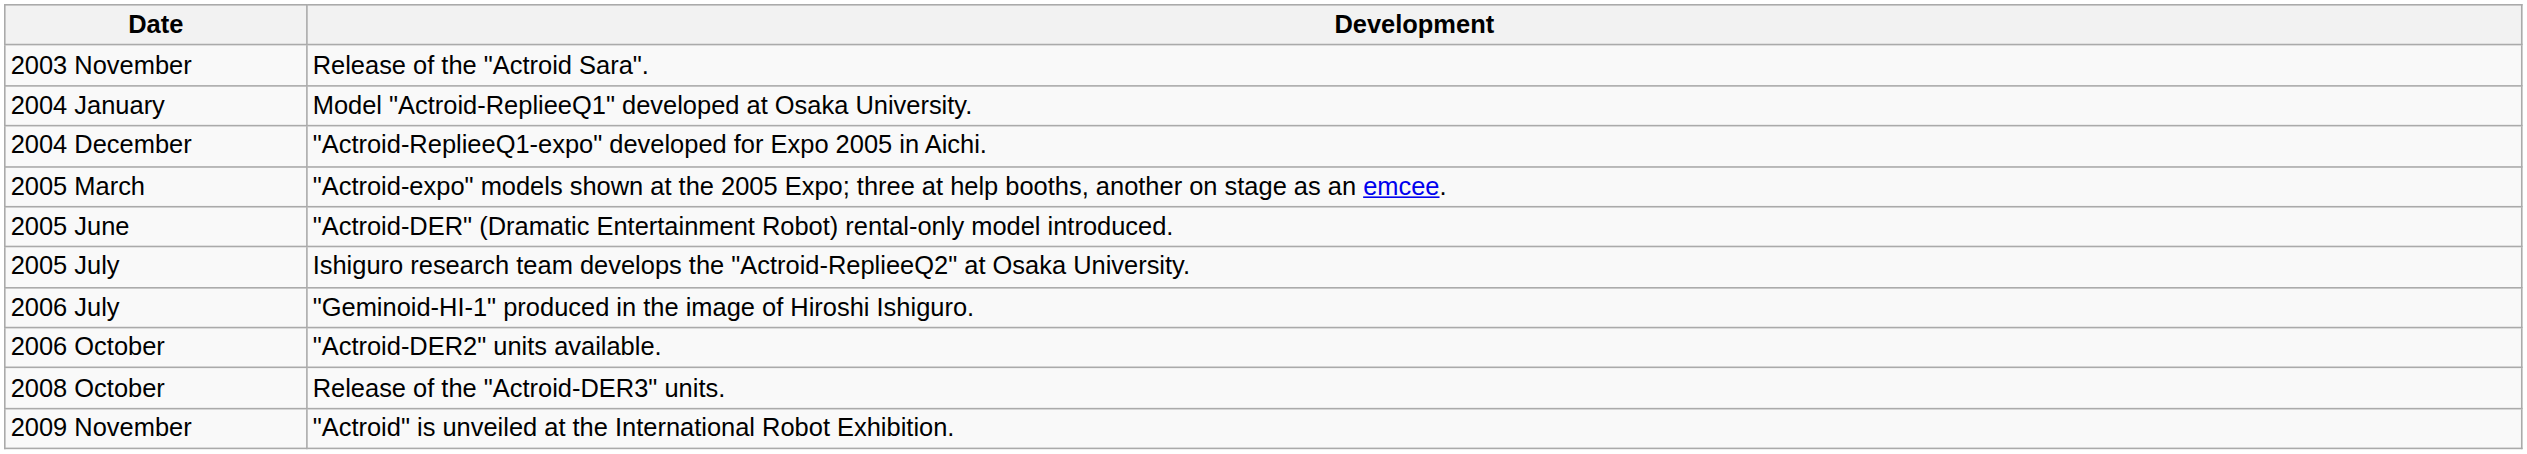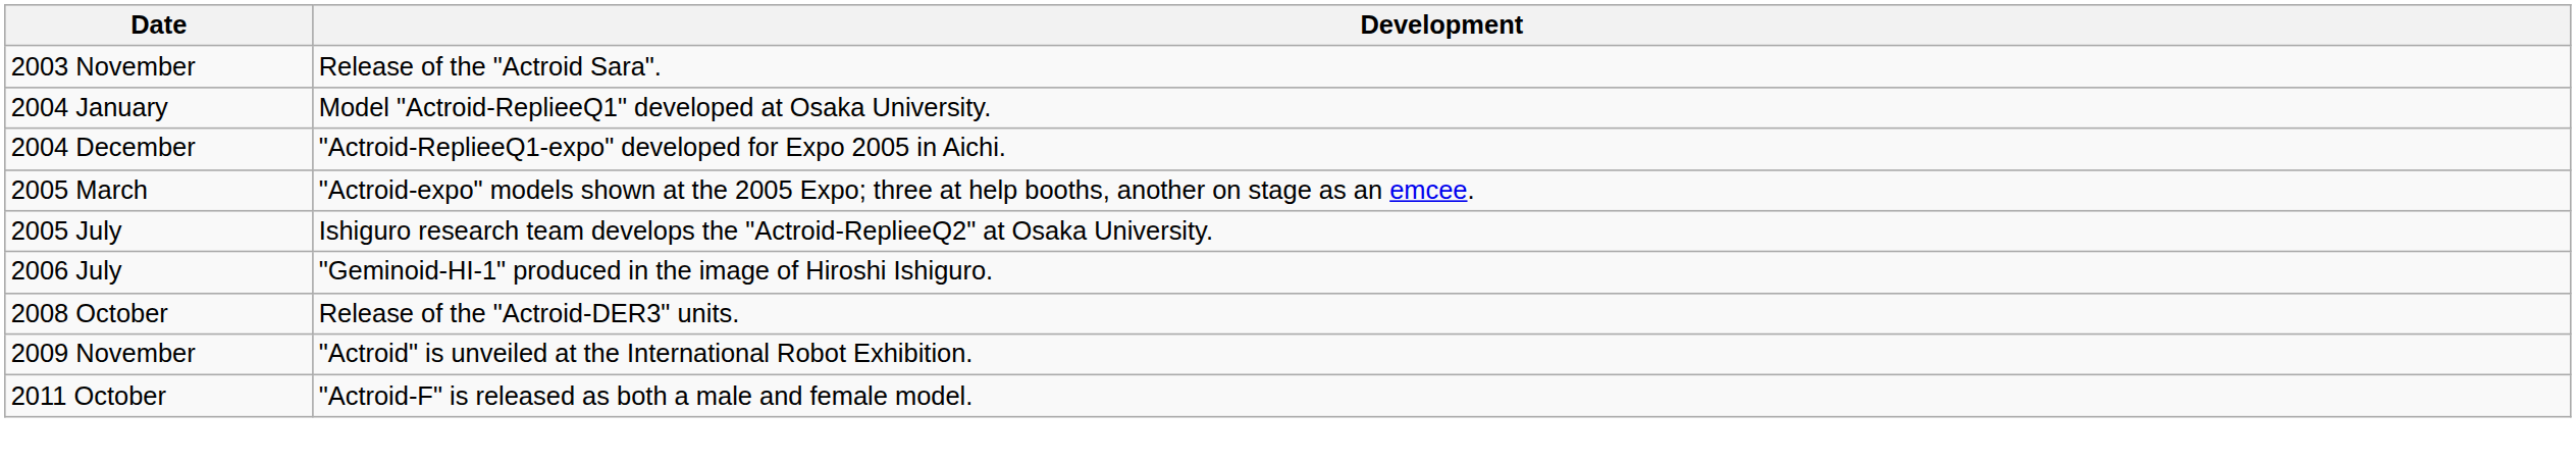 <table class="wikitable" width="100%">
 <tr>
 <th style="width:12%">Date</th>
 <th>Development</th>
 </tr>
 <tr>
 <td>2003 November</td>
 <td>Release of the "Actroid Sara".</td>
 </tr>
 <tr>
 <td>2004 January</td>
 <td>Model "Actroid-ReplieeQ1" developed at Osaka University.</td>
 </tr>
 <tr>
 <td>2004 December</td>
 <td>"Actroid-ReplieeQ1-expo" developed for Expo 2005 in Aichi.</td>
 </tr>
 <tr>
 <td>2005 March</td>
 <td>"Actroid-expo" models shown at the 2005 Expo; three at help booths, another on stage as an <a href='#'>emcee</a>.</td>
 </tr>
 <tr>
-<td>2005 June</td>
-<td>"Actroid-DER" (Dramatic Entertainment Robot) rental-only model introduced.</td>
-</tr>
-<tr>
 <td>2005 July</td>
 <td>Ishiguro research team develops the "Actroid-ReplieeQ2" at Osaka University.</td>
 </tr>
 <tr>
 <td>2006 July</td>
 <td>"Geminoid-HI-1" produced in the image of Hiroshi Ishiguro.</td>
-</tr>
-<tr>
-<td>2006 October</td>
-<td>"Actroid-DER2" units available.</td>
 </tr>
 <tr>
 <td>2008 October</td>
 <td>Release of the "Actroid-DER3" units.</td>
 </tr>
 <tr>
 <td>2009 November</td>
 <td>"Actroid" is unveiled at the International Robot Exhibition.</td>
 </tr>
+<tr>
+<td>2011 October</td>
+<td>"Actroid-F" is released as both a male and female model.</td>
+</tr>
 </table>
